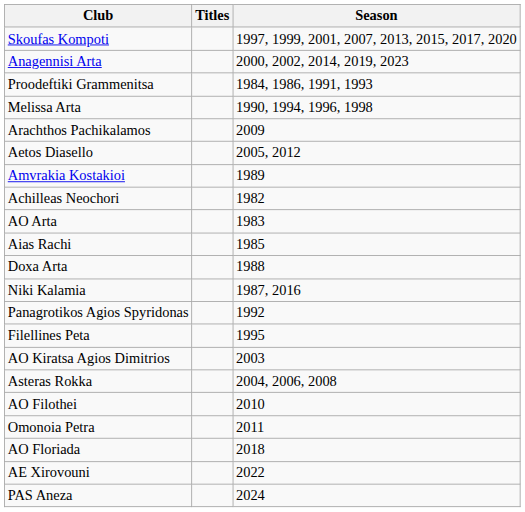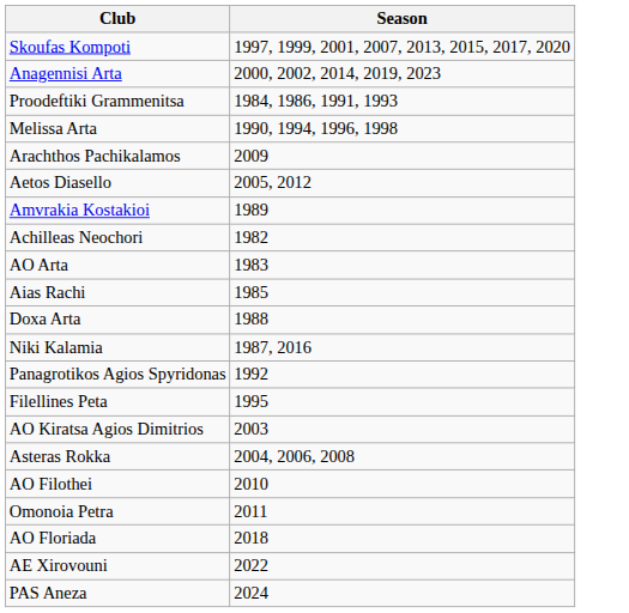 <table class="wikitable">
 <tr>
 <th>Club</th>
-<th>Titles</th>
 <th>Season</th>
 </tr>
 <tr>
 <td><a href='#'>Skoufas Kompoti</a></td>
-<td></td>
 <td>1997, 1999, 2001, 2007, 2013, 2015, 2017, 2020</td>
 </tr>
 <tr>
 <td><a href='#'>Anagennisi Arta</a></td>
-<td></td>
 <td>2000, 2002, 2014, 2019, 2023</td>
 </tr>
 <tr>
 <td>Proodeftiki Grammenitsa</td>
-<td></td>
 <td>1984, 1986, 1991, 1993</td>
 </tr>
 <tr>
 <td>Melissa Arta</td>
-<td></td>
 <td>1990, 1994, 1996, 1998</td>
 </tr>
 <tr>
 <td>Arachthos Pachikalamos</td>
-<td></td>
 <td>2009</td>
 </tr>
 <tr>
 <td>Aetos Diasello</td>
-<td></td>
 <td>2005, 2012</td>
 </tr>
 <tr>
 <td><a href='#'>Amvrakia Kostakioi</a></td>
-<td></td>
 <td>1989</td>
 </tr>
 <tr>
 <td>Achilleas Neochori</td>
-<td></td>
 <td>1982</td>
 </tr>
 <tr>
 <td>AO Arta</td>
-<td></td>
 <td>1983</td>
 </tr>
 <tr>
 <td>Aias Rachi</td>
-<td></td>
 <td>1985</td>
 </tr>
 <tr>
 <td>Doxa Arta</td>
-<td></td>
 <td>1988</td>
 </tr>
 <tr>
 <td>Niki Kalamia</td>
-<td></td>
 <td>1987, 2016</td>
 </tr>
 <tr>
 <td>Panagrotikos Agios Spyridonas</td>
-<td></td>
 <td>1992</td>
 </tr>
 <tr>
 <td>Filellines Peta</td>
-<td></td>
 <td>1995</td>
 </tr>
 <tr>
 <td>AO Kiratsa Agios Dimitrios</td>
-<td></td>
 <td>2003</td>
 </tr>
 <tr>
 <td>Asteras Rokka</td>
-<td></td>
 <td>2004, 2006, 2008</td>
 </tr>
 <tr>
 <td>AO Filothei</td>
-<td></td>
 <td>2010</td>
 </tr>
 <tr>
 <td>Omonoia Petra</td>
-<td></td>
 <td>2011</td>
 </tr>
 <tr>
 <td>AO Floriada</td>
-<td></td>
 <td>2018</td>
 </tr>
 <tr>
 <td>AE Xirovouni</td>
-<td></td>
 <td>2022</td>
 </tr>
 <tr>
 <td>PAS Aneza</td>
-<td></td>
 <td>2024</td>
 </tr>
 </table>
